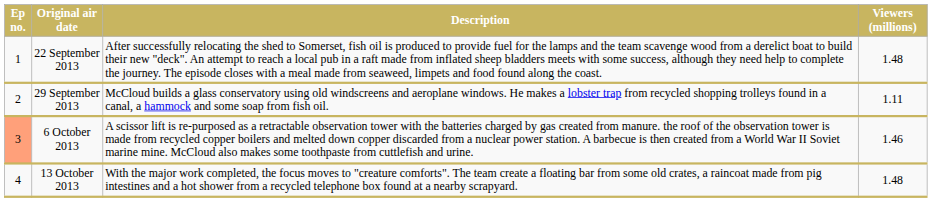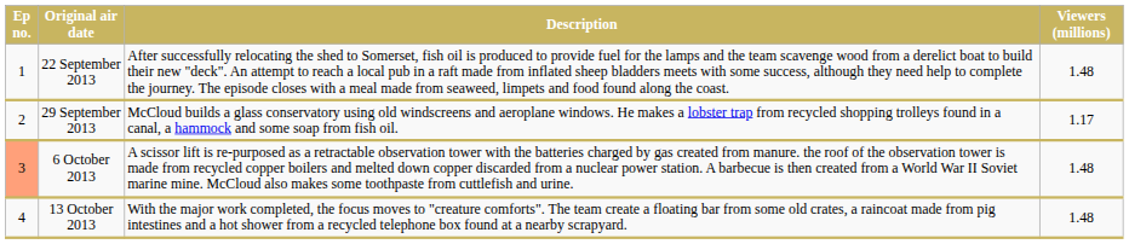 <table class="wikitable" style="text-align:center;">
 <tr>
 <th style="background:#c8b560; color:#fff;">Ep no.</th>
 <th style="background:#c8b560; color:#fff;">Original air date</th>
 <th style="background:#c8b560; color:#fff;">Description</th>
 <th style="background:#c8b560; color:#fff;">Viewers (millions)</th>
 </tr>
 <tr style="border-bottom:3px solid #c8b560">
 <td>1</td>
 <td>22 September 2013</td>
 <td style="text-align:left;">After successfully relocating the shed to Somerset, fish oil is produced to provide fuel for the lamps and the team scavenge wood from a derelict boat to build their new "deck". An attempt to reach a local pub in a raft made from inflated sheep bladders meets with some success, although they need help to complete the journey. The episode closes with a meal made from seaweed, limpets and food found along the coast.</td>
 <td>1.48</td>
 </tr>
 <tr style="border-bottom:3px solid #c8b560">
 <td>2</td>
 <td>29 September 2013</td>
 <td style="text-align:left;">McCloud builds a glass conservatory using old windscreens and aeroplane windows. He makes a <a href='#'>lobster trap</a> from recycled shopping trolleys found in a canal, a <a href='#'>hammock</a> and some soap from fish oil.</td>
-<td>1.11</td>
+<td>1.17</td>
 </tr>
 <tr style="border-bottom:3px solid #c8b560">
 <td style="background: lightsalmon;">3</td>
 <td>6 October 2013</td>
 <td style="text-align:left;">A scissor lift is re-purposed as a retractable observation tower with the batteries charged by gas created from manure. the roof of the observation tower is made from recycled copper boilers and melted down copper discarded from a nuclear power station. A barbecue is then created from a World War II Soviet marine mine. McCloud also makes some toothpaste from cuttlefish and urine.</td>
-<td>1.46</td>
+<td>1.48</td>
 </tr>
 <tr style="border-bottom:3px solid #c8b560">
 <td>4</td>
 <td>13 October 2013</td>
 <td style="text-align:left;">With the major work completed, the focus moves to "creature comforts". The team create a floating bar from some old crates, a raincoat made from pig intestines and a hot shower from a recycled telephone box found at a nearby scrapyard.</td>
 <td>1.48</td>
 </tr>
 </table>
